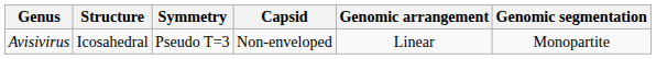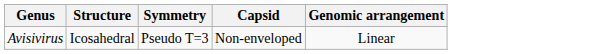 <table class="wikitable sortable" style="text-align:center">
 <tr>
 <th>Genus</th>
 <th>Structure</th>
 <th>Symmetry</th>
 <th>Capsid</th>
 <th>Genomic arrangement</th>
-<th>Genomic segmentation</th>
 </tr>
 <tr>
 <td><em>Avisivirus</em></td>
 <td>Icosahedral</td>
 <td>Pseudo T=3</td>
 <td>Non-enveloped</td>
 <td>Linear</td>
-<td>Monopartite</td>
 </tr>
 </table>
